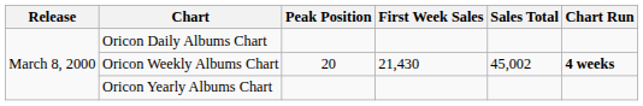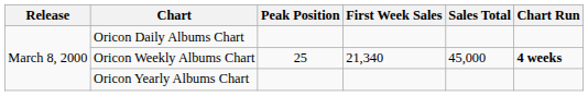 <table class="wikitable">
 <tr>
 <th>Release</th>
 <th>Chart</th>
 <th>Peak Position</th>
 <th>First Week Sales</th>
 <th>Sales Total</th>
 <th>Chart Run</th>
 </tr>
 <tr>
 <td rowspan="3">March 8, 2000</td>
 <td>Oricon Daily Albums Chart</td>
 <td align="center"></td>
 <td></td>
 <td></td>
 <td></td>
 </tr>
 <tr>
 <td>Oricon Weekly Albums Chart</td>
-<td align="center">20</td>
-<td>21,430</td>
-<td>45,002</td>
+<td align="center">25</td>
+<td>21,340</td>
+<td>45,000</td>
 <td><strong>4 weeks</strong></td>
 </tr>
 <tr>
 <td>Oricon Yearly Albums Chart</td>
 <td align="center"></td>
 <td></td>
 <td></td>
 <td></td>
 </tr>
 </table>
